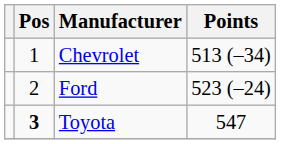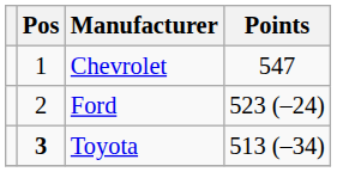 <table class="wikitable" style="font-size: 95%">
 <tr>
 <th></th>
 <th>Pos</th>
 <th>Manufacturer</th>
 <th>Points</th>
 </tr>
 <tr>
 <td align="left"></td>
 <td style="text-align:center;">1</td>
 <td><a href='#'>Chevrolet</a></td>
-<td style="text-align:center;">513 (–34)</td>
+<td style="text-align:center;">547</td>
 </tr>
 <tr>
 <td align="left"></td>
 <td style="text-align:center;">2</td>
 <td><a href='#'>Ford</a></td>
 <td style="text-align:center;">523 (–24)</td>
 </tr>
 <tr>
 <td align="left"></td>
 <td style="text-align:center;"><strong>3</strong></td>
 <td><a href='#'>Toyota</a></td>
-<td style="text-align:center;">547</td>
+<td style="text-align:center;">513 (–34)</td>
 </tr>
 <tr class="sortbottom">
 </tr>
 </table>
